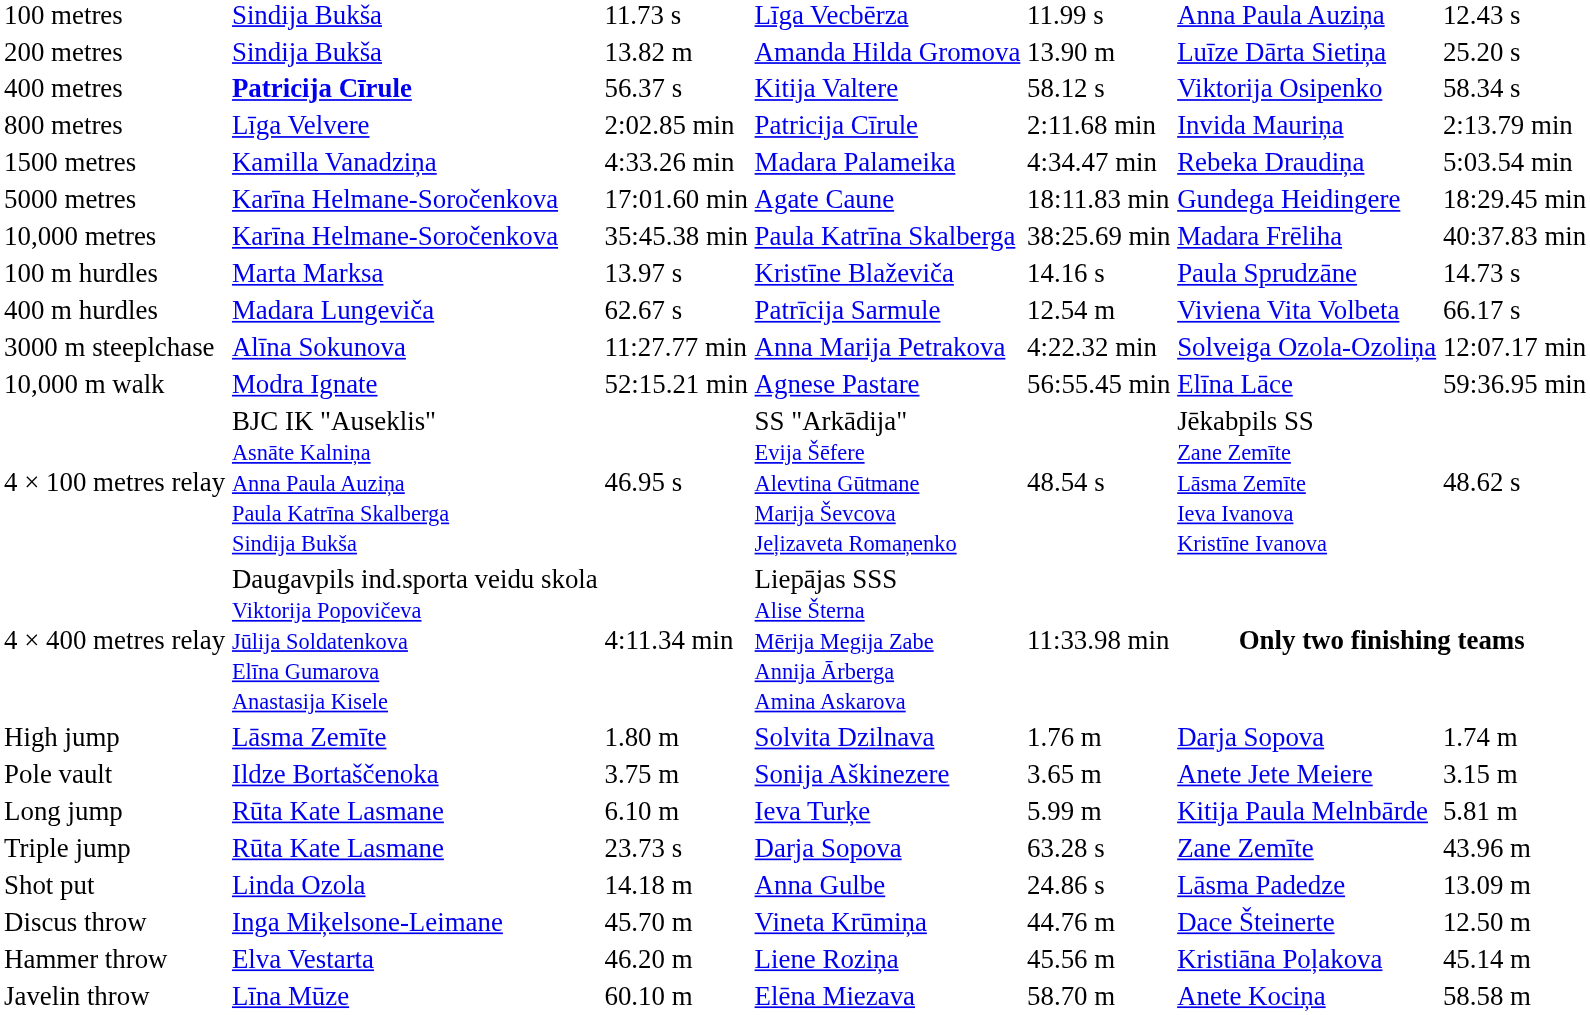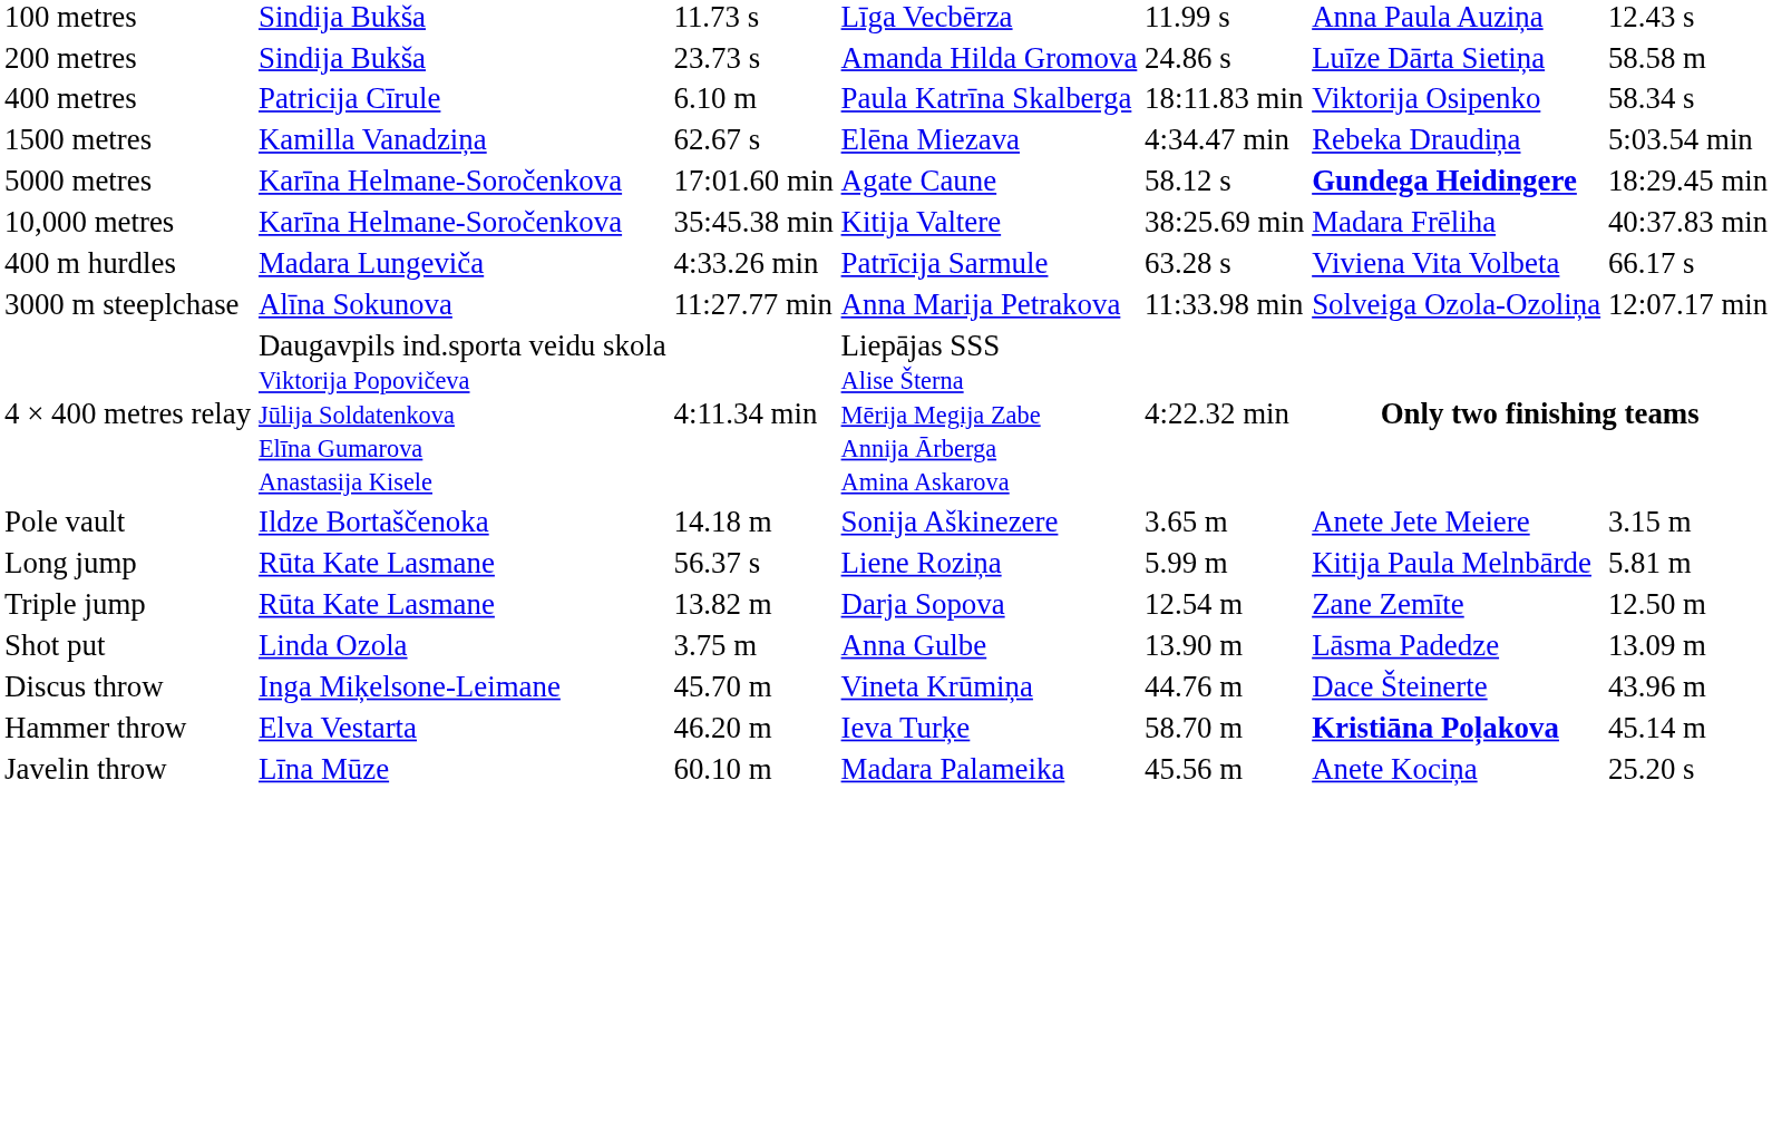 <table>
 <tr>
 <td>100 metres</td>
 <td><a href='#'>Sindija Bukša</a></td>
 <td>11.73 s</td>
 <td><a href='#'>Līga Vecbērza</a></td>
 <td>11.99 s</td>
 <td><a href='#'>Anna Paula Auziņa</a></td>
 <td>12.43 s</td>
 </tr>
 <tr>
 <td>200 metres</td>
 <td><a href='#'>Sindija Bukša</a></td>
-<td>13.82 m</td>
+<td>23.73 s</td>
 <td><a href='#'>Amanda Hilda Gromova</a></td>
-<td>13.90 m</td>
+<td>24.86 s</td>
 <td><a href='#'>Luīze Dārta Sietiņa</a></td>
-<td>25.20 s</td>
+<td>58.58 m</td>
 </tr>
 <tr>
 <td>400 metres</td>
-<td><strong><a href='#'>Patricija Cīrule</a></strong></td>
-<td>56.37 s</td>
-<td><a href='#'>Kitija Valtere</a></td>
-<td>58.12 s</td>
+<td><a href='#'>Patricija Cīrule</a></td>
+<td>6.10 m</td>
+<td><a href='#'>Paula Katrīna Skalberga</a></td>
+<td>18:11.83 min</td>
 <td><a href='#'>Viktorija Osipenko</a></td>
 <td>58.34 s</td>
 </tr>
 <tr>
-<td>800 metres</td>
-<td><a href='#'>Līga Velvere</a></td>
-<td>2:02.85 min</td>
-<td><a href='#'>Patricija Cīrule</a></td>
-<td>2:11.68 min</td>
-<td><a href='#'>Invida Mauriņa</a></td>
-<td>2:13.79 min</td>
-</tr>
-<tr>
 <td>1500 metres</td>
 <td><a href='#'>Kamilla Vanadziņa</a></td>
-<td>4:33.26 min</td>
-<td><a href='#'>Madara Palameika</a></td>
+<td>62.67 s</td>
+<td><a href='#'>Elēna Miezava</a></td>
 <td>4:34.47 min</td>
 <td><a href='#'>Rebeka Draudiņa</a></td>
 <td>5:03.54 min</td>
 </tr>
 <tr>
 <td>5000 metres</td>
 <td><a href='#'>Karīna Helmane-Soročenkova</a></td>
 <td>17:01.60 min</td>
 <td><a href='#'>Agate Caune</a></td>
-<td>18:11.83 min</td>
-<td><a href='#'>Gundega Heidingere</a></td>
+<td>58.12 s</td>
+<td><strong><a href='#'>Gundega Heidingere</a></strong></td>
 <td>18:29.45 min</td>
 </tr>
 <tr>
 <td>10,000 metres</td>
 <td><a href='#'>Karīna Helmane-Soročenkova</a></td>
 <td>35:45.38 min</td>
-<td><a href='#'>Paula Katrīna Skalberga</a></td>
+<td><a href='#'>Kitija Valtere</a></td>
 <td>38:25.69 min</td>
 <td><a href='#'>Madara Frēliha</a></td>
 <td>40:37.83 min</td>
 </tr>
 <tr>
-<td>100 m hurdles</td>
-<td><a href='#'>Marta Marksa</a></td>
-<td>13.97 s</td>
-<td><a href='#'>Kristīne Blaževiča</a></td>
-<td>14.16 s</td>
-<td><a href='#'>Paula Sprudzāne</a></td>
-<td>14.73 s</td>
-</tr>
-<tr>
 <td>400 m hurdles</td>
 <td><a href='#'>Madara Lungeviča</a></td>
-<td>62.67 s</td>
+<td>4:33.26 min</td>
 <td><a href='#'>Patrīcija Sarmule</a></td>
-<td>12.54 m</td>
+<td>63.28 s</td>
 <td><a href='#'>Viviena Vita Volbeta</a></td>
 <td>66.17 s</td>
 </tr>
 <tr>
 <td>3000 m steeplchase</td>
 <td><a href='#'>Alīna Sokunova</a></td>
 <td>11:27.77 min</td>
 <td><a href='#'>Anna Marija Petrakova</a></td>
-<td>4:22.32 min</td>
+<td>11:33.98 min</td>
 <td><a href='#'>Solveiga Ozola-Ozoliņa</a></td>
 <td>12:07.17 min</td>
-</tr>
-<tr>
-<td>10,000 m walk</td>
-<td><a href='#'>Modra Ignate</a></td>
-<td>52:15.21 min</td>
-<td><a href='#'>Agnese Pastare</a></td>
-<td>56:55.45 min</td>
-<td><a href='#'>Elīna Lāce</a></td>
-<td>59:36.95 min</td>
-</tr>
-<tr>
-<td>4 × 100 metres relay</td>
-<td>BJC IK "Auseklis"<br><small><a href='#'>Asnāte Kalniņa</a><br><a href='#'>Anna Paula Auziņa</a><br><a href='#'>Paula Katrīna Skalberga</a><br><a href='#'>Sindija Bukša</a></small></td>
-<td>46.95 s</td>
-<td>SS "Arkādija"<br><small><a href='#'>Evija Šēfere</a><br><a href='#'>Alevtina Gūtmane</a><br><a href='#'>Marija Ševcova</a><br><a href='#'>Jeļizaveta Romaņenko</a></small></td>
-<td>48.54 s</td>
-<td>Jēkabpils SS<br><small><a href='#'>Zane Zemīte</a><br><a href='#'>Lāsma Zemīte</a><br><a href='#'>Ieva Ivanova</a><br><a href='#'>Kristīne Ivanova</a></small></td>
-<td>48.62 s</td>
 </tr>
 <tr>
 <td>4 × 400 metres relay</td>
 <td>Daugavpils ind.sporta veidu skola<br><small><a href='#'>Viktorija Popovičeva</a><br><a href='#'>Jūlija Soldatenkova</a><br><a href='#'>Elīna Gumarova</a><br><a href='#'>Anastasija Kisele</a></small></td>
 <td>4:11.34 min</td>
 <td>Liepājas SSS<br><small><a href='#'>Alise Šterna</a><br><a href='#'>Mērija Megija Zabe</a><br><a href='#'>Annija Ārberga</a><br><a href='#'>Amina Askarova</a></small></td>
-<td>11:33.98 min</td>
+<td>4:22.32 min</td>
 <th colspan=2>Only two finishing teams</th>
-</tr>
-<tr>
-<td>High jump</td>
-<td><a href='#'>Lāsma Zemīte</a></td>
-<td>1.80 m</td>
-<td><a href='#'>Solvita Dzilnava</a></td>
-<td>1.76 m</td>
-<td><a href='#'>Darja Sopova</a></td>
-<td>1.74 m</td>
 </tr>
 <tr>
 <td>Pole vault</td>
 <td><a href='#'>Ildze Bortaščenoka</a></td>
-<td>3.75 m</td>
+<td>14.18 m</td>
 <td><a href='#'>Sonija Aškinezere</a></td>
 <td>3.65 m</td>
 <td><a href='#'>Anete Jete Meiere</a></td>
 <td>3.15 m</td>
 </tr>
 <tr>
 <td>Long jump</td>
 <td><a href='#'>Rūta Kate Lasmane</a></td>
-<td>6.10 m</td>
-<td><a href='#'>Ieva Turķe</a></td>
+<td>56.37 s</td>
+<td><a href='#'>Liene Roziņa</a></td>
 <td>5.99 m</td>
 <td><a href='#'>Kitija Paula Melnbārde</a></td>
 <td>5.81 m</td>
 </tr>
 <tr>
 <td>Triple jump</td>
 <td><a href='#'>Rūta Kate Lasmane</a></td>
-<td>23.73 s</td>
+<td>13.82 m</td>
 <td><a href='#'>Darja Sopova</a></td>
-<td>63.28 s</td>
+<td>12.54 m</td>
 <td><a href='#'>Zane Zemīte</a></td>
-<td>43.96 m</td>
+<td>12.50 m</td>
 </tr>
 <tr>
 <td>Shot put</td>
 <td><a href='#'>Linda Ozola</a></td>
-<td>14.18 m</td>
+<td>3.75 m</td>
 <td><a href='#'>Anna Gulbe</a></td>
-<td>24.86 s</td>
+<td>13.90 m</td>
 <td><a href='#'>Lāsma Padedze</a></td>
 <td>13.09 m</td>
 </tr>
 <tr>
 <td>Discus throw</td>
 <td><a href='#'>Inga Miķelsone-Leimane</a></td>
 <td>45.70 m</td>
 <td><a href='#'>Vineta Krūmiņa</a></td>
 <td>44.76 m</td>
 <td><a href='#'>Dace Šteinerte</a></td>
-<td>12.50 m</td>
+<td>43.96 m</td>
 </tr>
 <tr>
 <td>Hammer throw</td>
 <td><a href='#'>Elva Vestarta</a></td>
 <td>46.20 m</td>
-<td><a href='#'>Liene Roziņa</a></td>
-<td>45.56 m</td>
-<td><a href='#'>Kristiāna Poļakova</a></td>
+<td><a href='#'>Ieva Turķe</a></td>
+<td>58.70 m</td>
+<td><strong><a href='#'>Kristiāna Poļakova</a></strong></td>
 <td>45.14 m</td>
 </tr>
 <tr>
 <td>Javelin throw</td>
 <td><a href='#'>Līna Mūze</a></td>
 <td>60.10 m</td>
-<td><a href='#'>Elēna Miezava</a></td>
-<td>58.70 m</td>
+<td><a href='#'>Madara Palameika</a></td>
+<td>45.56 m</td>
 <td><a href='#'>Anete Kociņa</a></td>
-<td>58.58 m</td>
+<td>25.20 s</td>
 </tr>
 </table>
